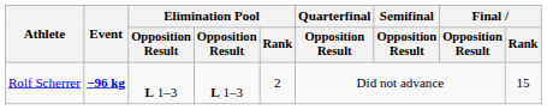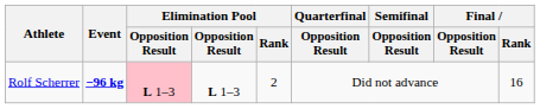 <table class="wikitable" style="font-size:90%">
 <tr>
 <th rowspan="2">Athlete</th>
 <th rowspan="2">Event</th>
 <th colspan=3>Elimination Pool</th>
 <th>Quarterfinal</th>
 <th>Semifinal</th>
 <th colspan=2>Final / </th>
 </tr>
 <tr style="font-size: 95%">
 <th>Opposition<br>Result</th>
 <th>Opposition<br>Result</th>
 <th>Rank</th>
 <th>Opposition<br>Result</th>
 <th>Opposition<br>Result</th>
 <th>Opposition<br>Result</th>
 <th>Rank</th>
 </tr>
 <tr align=center>
 <td align=left><a href='#'>Rolf Scherrer</a></td>
 <td align=left><strong><a href='#'>−96 kg</a></strong></td>
-<td><br><strong>L</strong> 1–3 <sup></sup></td>
+<td style="background: pink;"><br><strong>L</strong> 1–3 <sup></sup></td>
 <td><br><strong>L</strong> 1–3 <sup></sup></td>
 <td>2</td>
 <td colspan=3>Did not advance</td>
-<td>15</td>
+<td>16</td>
 </tr>
 </table>
